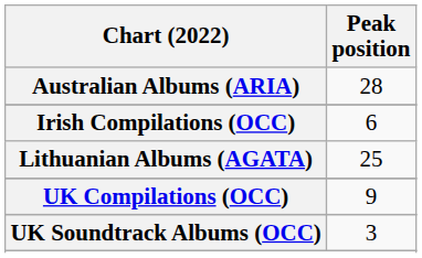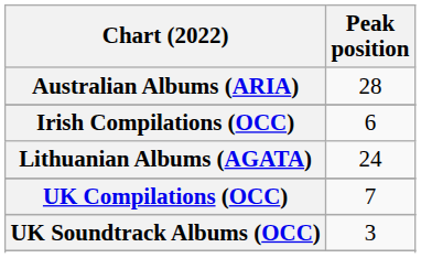 <table class="wikitable sortable plainrowheaders" style="text-align:center">
 <tr>
 <th scope="col">Chart (2022)</th>
 <th scope="col">Peak<br>position</th>
 </tr>
 <tr>
 <th scope="row">Australian Albums (<a href='#'>ARIA</a>)</th>
 <td>28</td>
 </tr>
 <tr>
 </tr>
 <tr>
 </tr>
 <tr>
 </tr>
 <tr>
 </tr>
 <tr>
 </tr>
 <tr>
 </tr>
 <tr>
 </tr>
 <tr>
 <th scope="row">Irish Compilations (<a href='#'>OCC</a>)</th>
 <td>6</td>
 </tr>
 <tr>
 <th scope="row">Lithuanian Albums (<a href='#'>AGATA</a>)</th>
-<td>25</td>
+<td>24</td>
 </tr>
 <tr>
 </tr>
 <tr>
 </tr>
 <tr>
 <th scope="row"><a href='#'>UK Compilations</a> (<a href='#'>OCC</a>)</th>
-<td>9</td>
+<td>7</td>
 </tr>
 <tr>
 </tr>
 <tr>
 <th scope="row">UK Soundtrack Albums (<a href='#'>OCC</a>)</th>
 <td>3</td>
 </tr>
 <tr>
 </tr>
 <tr>
 </tr>
 </table>
